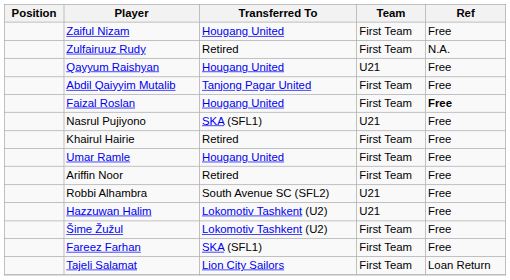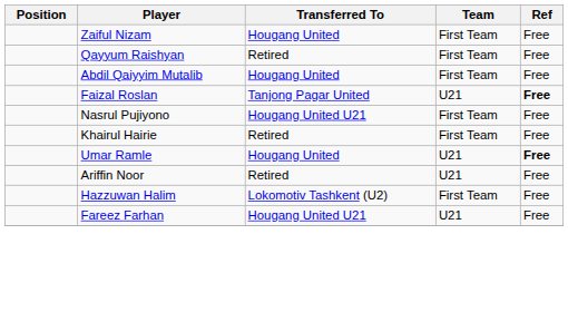 <table class="wikitable sortable" style="width:80%; text-align:center; font-size:100%; text-align:left;">
 <tr>
 <th><strong>Position</strong></th>
 <th><strong>Player</strong></th>
 <th><strong>Transferred To</strong></th>
 <th><strong>Team</strong></th>
 <th><strong>Ref</strong></th>
 </tr>
 <tr>
 <td></td>
 <td> <a href='#'>Zaiful Nizam</a></td>
 <td> <a href='#'>Hougang United</a></td>
 <td>First Team</td>
 <td>Free  </td>
 </tr>
 <tr>
 <td></td>
-<td> <a href='#'>Zulfairuuz Rudy</a></td>
+<td> <a href='#'>Qayyum Raishyan</a></td>
 <td>Retired</td>
 <td>First Team</td>
-<td>N.A.</td>
-</tr>
-<tr>
-<td></td>
-<td> <a href='#'>Qayyum Raishyan</a></td>
-<td> <a href='#'>Hougang United</a></td>
-<td>U21</td>
 <td>Free</td>
 </tr>
 <tr>
 <td></td>
 <td> <a href='#'>Abdil Qaiyyim Mutalib</a></td>
-<td> <a href='#'>Tanjong Pagar United</a></td>
+<td> <a href='#'>Hougang United</a></td>
 <td>First Team</td>
 <td>Free</td>
 </tr>
 <tr>
 <td></td>
 <td> <a href='#'>Faizal Roslan</a></td>
-<td> <a href='#'>Hougang United</a></td>
-<td>First Team</td>
+<td> <a href='#'>Tanjong Pagar United</a></td>
+<td>U21</td>
 <td><strong>Free </strong></td>
 </tr>
 <tr>
 <td></td>
 <td> Nasrul Pujiyono</td>
-<td> <a href='#'>SKA</a> (SFL1)</td>
-<td>U21</td>
+<td> <a href='#'>Hougang United U21</a></td>
+<td>First Team</td>
 <td>Free</td>
 </tr>
 <tr>
 <td></td>
 <td> Khairul Hairie</td>
 <td>Retired</td>
 <td>First Team</td>
 <td>Free </td>
 </tr>
 <tr>
 <td></td>
 <td> <a href='#'>Umar Ramle</a></td>
 <td> <a href='#'>Hougang United</a></td>
-<td>First Team</td>
-<td>Free </td>
+<td>U21</td>
+<td><strong>Free </strong></td>
 </tr>
 <tr>
 <td></td>
 <td> Ariffin Noor</td>
 <td>Retired</td>
-<td>First Team</td>
-<td>Free</td>
-</tr>
-<tr>
-<td></td>
-<td> Robbi Alhambra</td>
-<td> South Avenue SC (SFL2)</td>
 <td>U21</td>
 <td>Free</td>
 </tr>
 <tr>
 <td></td>
 <td> <a href='#'>Hazzuwan Halim</a></td>
 <td> <a href='#'>Lokomotiv Tashkent</a> (U2)</td>
-<td>U21</td>
+<td>First Team</td>
 <td>Free </td>
 </tr>
 <tr>
 <td></td>
-<td> <a href='#'>Šime Žužul</a></td>
-<td> <a href='#'>Lokomotiv Tashkent</a> (U2)</td>
-<td>First Team</td>
-<td>Free  </td>
-</tr>
-<tr>
-<td></td>
 <td> <a href='#'>Fareez Farhan</a></td>
-<td> <a href='#'>SKA</a> (SFL1)</td>
-<td>First Team</td>
+<td> <a href='#'>Hougang United U21</a></td>
+<td>U21</td>
 <td>Free</td>
-</tr>
-<tr>
-<td></td>
-<td> <a href='#'>Tajeli Salamat</a></td>
-<td> <a href='#'>Lion City Sailors</a></td>
-<td>First Team</td>
-<td>Loan Return    </td>
 </tr>
 <tr>
 </tr>
 </table>
